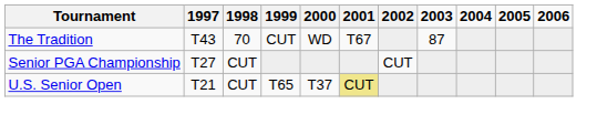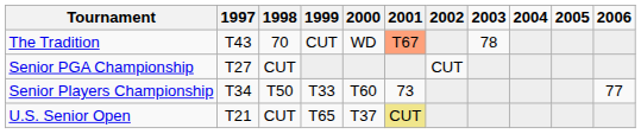 <table class="wikitable" style="font-size:95%;">
 <tr>
 <th>Tournament</th>
 <th>1997</th>
 <th>1998</th>
 <th>1999</th>
 <th>2000</th>
 <th>2001</th>
 <th>2002</th>
 <td><strong>2003</strong></td>
 <td><strong>2004</strong></td>
 <td><strong>2005</strong></td>
 <td><strong>2006</strong></td>
 </tr>
 <tr>
 <td><a href='#'>The Tradition</a></td>
 <td align="center">T43</td>
 <td align="center">70</td>
 <td align="center">CUT</td>
 <td align="center">WD</td>
-<td align="center">T67</td>
+<td align="center" style="background: lightsalmon;">T67</td>
 <td style="background:#eeeeee;"></td>
-<td align="center">87</td>
+<td align="center">78</td>
 <td style="background:#eeeeee;"></td>
 <td style="background:#eeeeee;"></td>
 <td style="background:#eeeeee;"></td>
 </tr>
 <tr>
 <td><a href='#'>Senior PGA Championship</a></td>
 <td align="center">T27</td>
 <td align="center">CUT</td>
 <td style="background:#eeeeee;"></td>
 <td style="background:#eeeeee;"></td>
 <td style="background:#eeeeee;"></td>
 <td align="center">CUT</td>
 <td style="background:#eeeeee;"></td>
 <td style="background:#eeeeee;"></td>
 <td style="background:#eeeeee;"></td>
 <td style="background:#eeeeee;"></td>
 </tr>
 <tr>
+<td><a href='#'>Senior Players Championship</a></td>
+<td align="center">T34</td>
+<td align="center">T50</td>
+<td align="center">T33</td>
+<td align="center">T60</td>
+<td align="center">73</td>
+<td style="background:#eeeeee;"></td>
+<td style="background:#eeeeee;"></td>
+<td style="background:#eeeeee;"></td>
+<td style="background:#eeeeee;"></td>
+<td align="center">77</td>
+</tr>
+<tr>
 <td><a href='#'>U.S. Senior Open</a></td>
 <td align="center">T21</td>
 <td align="center">CUT</td>
 <td align="center">T65</td>
 <td align="center">T37</td>
 <td align="center" style="background: khaki;">CUT</td>
 <td style="background:#eeeeee;"></td>
 <td style="background:#eeeeee;"></td>
 <td style="background:#eeeeee;"></td>
 <td style="background:#eeeeee;"></td>
 <td style="background:#eeeeee;"></td>
 </tr>
 </table>
